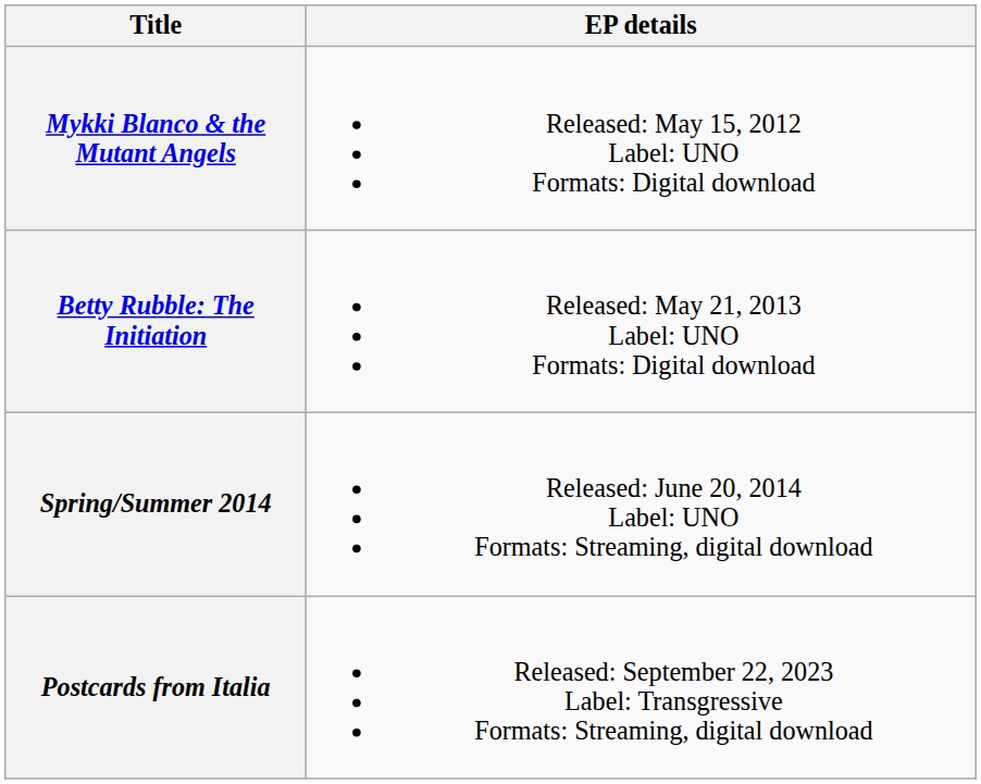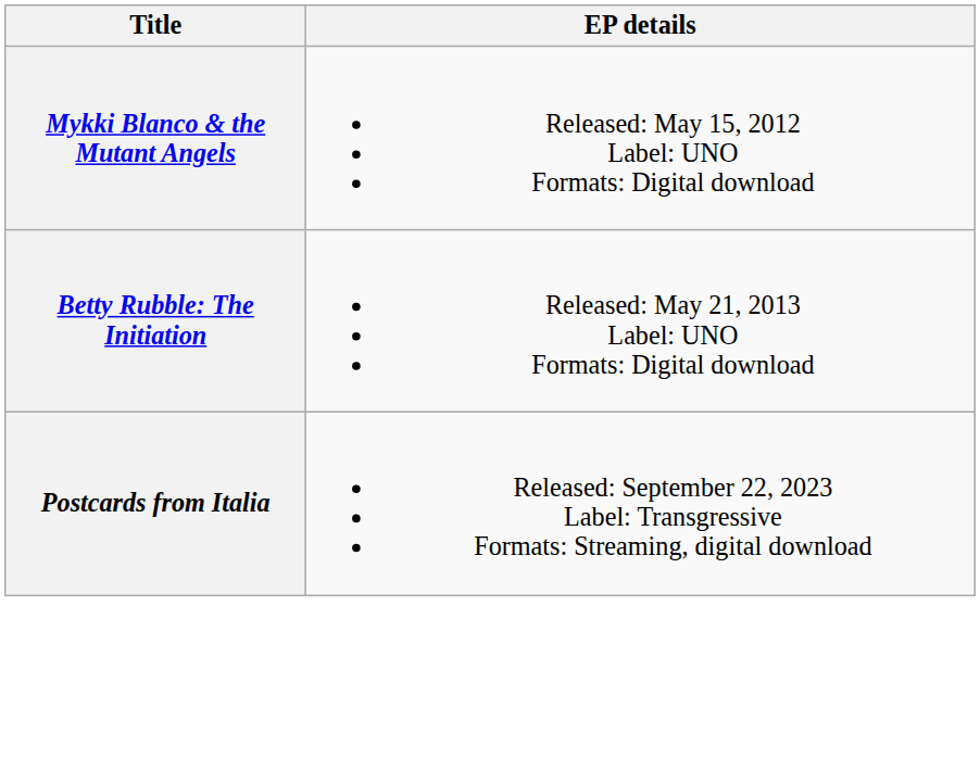 <table class="wikitable plainrowheaders" style="text-align:center;">
 <tr>
 <th scope="col" rowspan="1" style="width:11em;">Title</th>
 <th scope="col" rowspan="1" style="width:25em;">EP details</th>
 </tr>
 <tr>
 <th scope="row"><em><a href='#'>Mykki Blanco & the Mutant Angels</a></em></th>
 <td><br><ul><li>Released: May 15, 2012</li><li>Label: UNO</li><li>Formats: Digital download</li></ul></td>
 </tr>
 <tr>
 <th scope="row"><em><a href='#'>Betty Rubble: The Initiation</a></em></th>
 <td><br><ul><li>Released: May 21, 2013</li><li>Label: UNO</li><li>Formats: Digital download</li></ul></td>
 </tr>
 <tr>
-<th scope="row"><em>Spring/Summer 2014</em></th>
-<td><br><ul><li>Released: June 20, 2014</li><li>Label: UNO</li><li>Formats: Streaming, digital download</li></ul></td>
-</tr>
-<tr>
 <th scope="row"><em>Postcards from Italia</em></th>
 <td><br><ul><li>Released: September 22, 2023</li><li>Label: Transgressive</li><li>Formats: Streaming, digital download</li></ul></td>
 </tr>
 </table>
